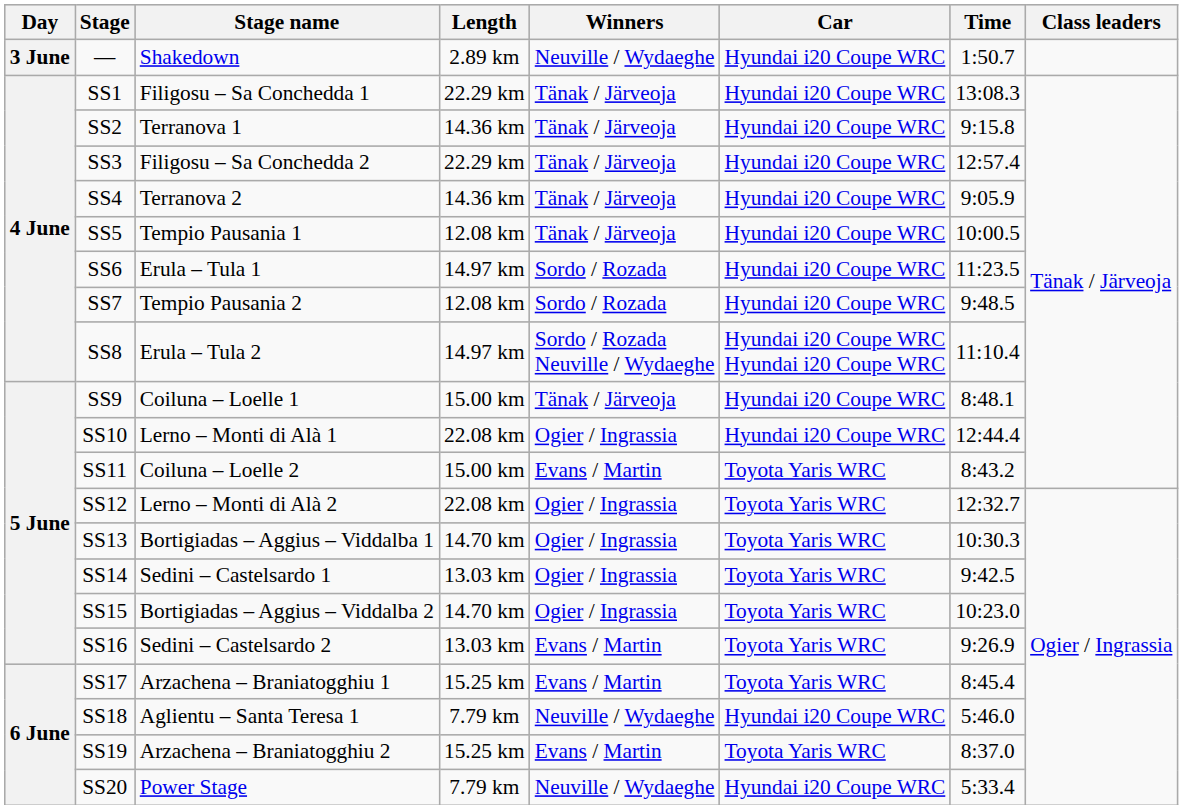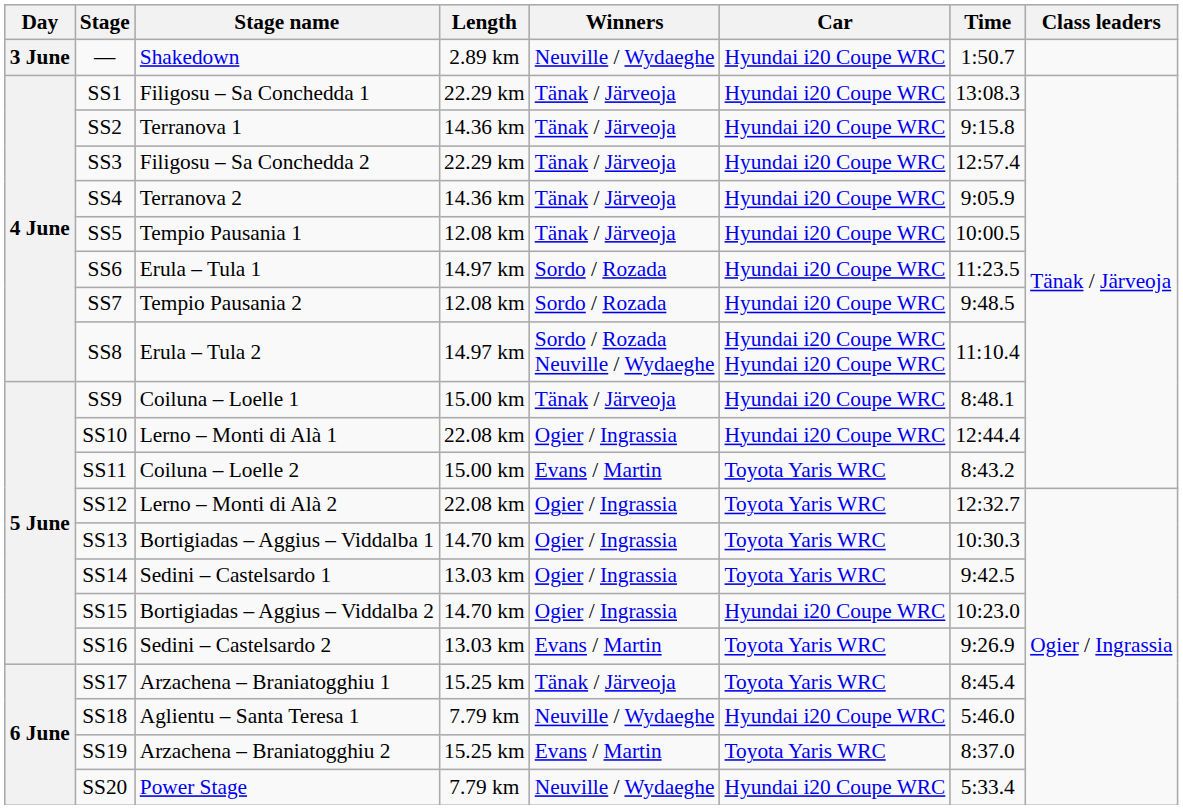 <table class="wikitable" style="font-size: 85%;">
 <tr>
 <th>Day</th>
 <th>Stage</th>
 <th>Stage name</th>
 <th>Length</th>
 <th>Winners</th>
 <th>Car</th>
 <th>Time</th>
 <th>Class leaders</th>
 </tr>
 <tr>
 <th>3 June</th>
 <td align="center">—</td>
 <td><a href='#'>Shakedown</a></td>
 <td align="center">2.89 km</td>
 <td><a href='#'>Neuville</a> / <a href='#'>Wydaeghe</a></td>
 <td><a href='#'>Hyundai i20 Coupe WRC</a></td>
 <td align="center">1:50.7</td>
 <td></td>
 </tr>
 <tr>
 <th rowspan="8">4 June</th>
 <td align="center">SS1</td>
 <td>Filigosu – Sa Conchedda 1</td>
 <td align="center">22.29 km</td>
 <td><a href='#'>Tänak</a> / <a href='#'>Järveoja</a></td>
 <td><a href='#'>Hyundai i20 Coupe WRC</a></td>
 <td align="center">13:08.3</td>
 <td rowspan="11"><a href='#'>Tänak</a> / <a href='#'>Järveoja</a></td>
 </tr>
 <tr>
 <td align="center">SS2</td>
 <td>Terranova 1</td>
 <td align="center">14.36 km</td>
 <td><a href='#'>Tänak</a> / <a href='#'>Järveoja</a></td>
 <td><a href='#'>Hyundai i20 Coupe WRC</a></td>
 <td align="center">9:15.8</td>
 </tr>
 <tr>
 <td align="center">SS3</td>
 <td>Filigosu – Sa Conchedda 2</td>
 <td align="center">22.29 km</td>
 <td><a href='#'>Tänak</a> / <a href='#'>Järveoja</a></td>
 <td><a href='#'>Hyundai i20 Coupe WRC</a></td>
 <td align="center">12:57.4</td>
 </tr>
 <tr>
 <td align="center">SS4</td>
 <td>Terranova 2</td>
 <td align="center">14.36 km</td>
 <td><a href='#'>Tänak</a> / <a href='#'>Järveoja</a></td>
 <td><a href='#'>Hyundai i20 Coupe WRC</a></td>
 <td align="center">9:05.9</td>
 </tr>
 <tr>
 <td align="center">SS5</td>
 <td>Tempio Pausania 1</td>
 <td align="center">12.08 km</td>
 <td><a href='#'>Tänak</a> / <a href='#'>Järveoja</a></td>
 <td><a href='#'>Hyundai i20 Coupe WRC</a></td>
 <td align="center">10:00.5</td>
 </tr>
 <tr>
 <td align="center">SS6</td>
 <td>Erula – Tula 1</td>
 <td align="center">14.97 km</td>
 <td><a href='#'>Sordo</a> / <a href='#'>Rozada</a></td>
 <td><a href='#'>Hyundai i20 Coupe WRC</a></td>
 <td align="center">11:23.5</td>
 </tr>
 <tr>
 <td align="center">SS7</td>
 <td>Tempio Pausania 2</td>
 <td align="center">12.08 km</td>
 <td><a href='#'>Sordo</a> / <a href='#'>Rozada</a></td>
 <td><a href='#'>Hyundai i20 Coupe WRC</a></td>
 <td align="center">9:48.5</td>
 </tr>
 <tr>
 <td align="center">SS8</td>
 <td>Erula – Tula 2</td>
 <td align="center">14.97 km</td>
 <td><a href='#'>Sordo</a> / <a href='#'>Rozada</a><br><a href='#'>Neuville</a> / <a href='#'>Wydaeghe</a></td>
 <td><a href='#'>Hyundai i20 Coupe WRC</a><br><a href='#'>Hyundai i20 Coupe WRC</a></td>
 <td align="center">11:10.4</td>
 </tr>
 <tr>
 <th rowspan="8">5 June</th>
 <td align="center">SS9</td>
 <td>Coiluna – Loelle 1</td>
 <td align="center">15.00 km</td>
 <td><a href='#'>Tänak</a> / <a href='#'>Järveoja</a></td>
 <td><a href='#'>Hyundai i20 Coupe WRC</a></td>
 <td align="center">8:48.1</td>
 </tr>
 <tr>
 <td align="center">SS10</td>
 <td>Lerno – Monti di Alà 1</td>
 <td align="center">22.08 km</td>
 <td><a href='#'>Ogier</a> / <a href='#'>Ingrassia</a></td>
 <td><a href='#'>Hyundai i20 Coupe WRC</a></td>
 <td align="center">12:44.4</td>
 </tr>
 <tr>
 <td align="center">SS11</td>
 <td>Coiluna – Loelle 2</td>
 <td align="center">15.00 km</td>
 <td><a href='#'>Evans</a> / <a href='#'>Martin</a></td>
 <td><a href='#'>Toyota Yaris WRC</a></td>
 <td align="center">8:43.2</td>
 </tr>
 <tr>
 <td align="center">SS12</td>
 <td>Lerno – Monti di Alà 2</td>
 <td align="center">22.08 km</td>
 <td><a href='#'>Ogier</a> / <a href='#'>Ingrassia</a></td>
 <td><a href='#'>Toyota Yaris WRC</a></td>
 <td align="center">12:32.7</td>
 <td rowspan="9"><a href='#'>Ogier</a> / <a href='#'>Ingrassia</a></td>
 </tr>
 <tr>
 <td align="center">SS13</td>
 <td>Bortigiadas – Aggius – Viddalba 1</td>
 <td align="center">14.70 km</td>
 <td><a href='#'>Ogier</a> / <a href='#'>Ingrassia</a></td>
 <td><a href='#'>Toyota Yaris WRC</a></td>
 <td align="center">10:30.3</td>
 </tr>
 <tr>
 <td align="center">SS14</td>
 <td>Sedini – Castelsardo 1</td>
 <td align="center">13.03 km</td>
 <td><a href='#'>Ogier</a> / <a href='#'>Ingrassia</a></td>
 <td><a href='#'>Toyota Yaris WRC</a></td>
 <td align="center">9:42.5</td>
 </tr>
 <tr>
 <td align="center">SS15</td>
 <td>Bortigiadas – Aggius – Viddalba 2</td>
 <td align="center">14.70 km</td>
 <td><a href='#'>Ogier</a> / <a href='#'>Ingrassia</a></td>
-<td><a href='#'>Toyota Yaris WRC</a></td>
+<td><a href='#'>Hyundai i20 Coupe WRC</a></td>
 <td align="center">10:23.0</td>
 </tr>
 <tr>
 <td align="center">SS16</td>
 <td>Sedini – Castelsardo 2</td>
 <td align="center">13.03 km</td>
 <td><a href='#'>Evans</a> / <a href='#'>Martin</a></td>
 <td><a href='#'>Toyota Yaris WRC</a></td>
 <td align="center">9:26.9</td>
 </tr>
 <tr>
 <th rowspan="4">6 June</th>
 <td align="center">SS17</td>
 <td>Arzachena – Braniatogghiu 1</td>
 <td align="center">15.25 km</td>
-<td><a href='#'>Evans</a> / <a href='#'>Martin</a></td>
+<td><a href='#'>Tänak</a> / <a href='#'>Järveoja</a></td>
 <td><a href='#'>Toyota Yaris WRC</a></td>
 <td align="center">8:45.4</td>
 </tr>
 <tr>
 <td align="center">SS18</td>
 <td>Aglientu – Santa Teresa 1</td>
 <td align="center">7.79 km</td>
 <td><a href='#'>Neuville</a> / <a href='#'>Wydaeghe</a></td>
 <td><a href='#'>Hyundai i20 Coupe WRC</a></td>
 <td align="center">5:46.0</td>
 </tr>
 <tr>
 <td align="center">SS19</td>
 <td>Arzachena – Braniatogghiu 2</td>
 <td align="center">15.25 km</td>
 <td><a href='#'>Evans</a> / <a href='#'>Martin</a></td>
 <td><a href='#'>Toyota Yaris WRC</a></td>
 <td align="center">8:37.0</td>
 </tr>
 <tr>
 <td align="center">SS20</td>
 <td><a href='#'>Power Stage</a></td>
 <td align="center">7.79 km</td>
 <td><a href='#'>Neuville</a> / <a href='#'>Wydaeghe</a></td>
 <td><a href='#'>Hyundai i20 Coupe WRC</a></td>
 <td align="center">5:33.4</td>
 </tr>
 <tr>
 </tr>
 </table>
